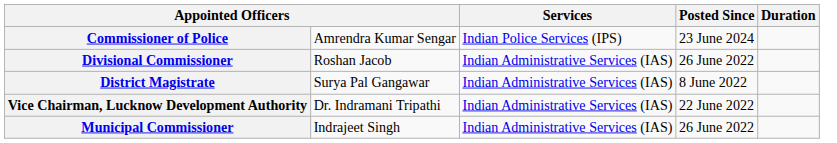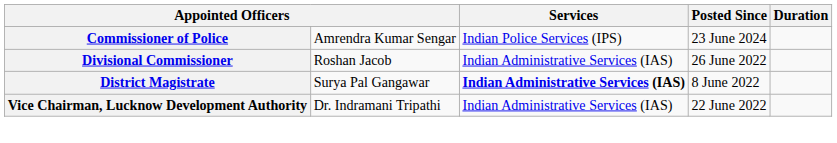 <table class="wikitable sortable">
 <tr>
 <th colspan="2">Appointed Officers</th>
 <th>Services</th>
 <th>Posted Since</th>
 <th>Duration</th>
 </tr>
 <tr>
 <th><a href='#'>Commissioner of Police</a></th>
 <td>Amrendra Kumar Sengar</td>
 <td><a href='#'>Indian Police Services</a> (IPS)</td>
 <td>23 June 2024</td>
 <td></td>
 </tr>
 <tr>
 <th><a href='#'>Divisional Commissioner</a></th>
 <td>Roshan Jacob</td>
 <td><a href='#'>Indian Administrative Services</a> (IAS)</td>
 <td>26 June 2022</td>
 <td></td>
 </tr>
 <tr>
 <th><a href='#'>District Magistrate</a></th>
 <td>Surya Pal Gangawar</td>
-<td><a href='#'>Indian Administrative Services</a> (IAS)</td>
+<td><strong><a href='#'>Indian Administrative Services</a> (IAS)</strong></td>
 <td>8 June 2022</td>
 <td></td>
 </tr>
 <tr>
 <th>Vice Chairman, Lucknow Development Authority</th>
 <td>Dr. Indramani Tripathi</td>
 <td><a href='#'>Indian Administrative Services</a> (IAS)</td>
 <td>22 June 2022</td>
 <td></td>
 </tr>
-<tr>
-<th><a href='#'>Municipal Commissioner</a></th>
-<td>Indrajeet Singh</td>
-<td><a href='#'>Indian Administrative Services</a> (IAS)</td>
-<td>26 June 2022</td>
-<td></td>
-</tr>
 </table>
